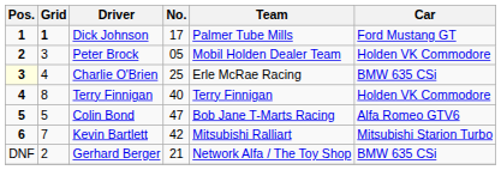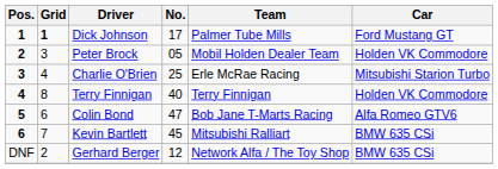 <table class="wikitable" style="font-size: 90%">
 <tr>
 <th>Pos.</th>
 <th>Grid</th>
 <th>Driver</th>
 <th>No.</th>
 <th>Team</th>
 <th>Car</th>
 </tr>
 <tr>
 <td align="center"><strong>1</strong></td>
 <td><strong>1</strong></td>
 <td> <a href='#'>Dick Johnson</a></td>
 <td align="center">17</td>
 <td><a href='#'>Palmer Tube Mills</a></td>
 <td><a href='#'>Ford Mustang GT</a></td>
 </tr>
 <tr>
 <td align="center"><strong>2</strong></td>
 <td>3</td>
 <td> <a href='#'>Peter Brock</a></td>
 <td align="center">05</td>
 <td><a href='#'>Mobil Holden Dealer Team</a></td>
 <td><a href='#'>Holden VK Commodore</a></td>
 </tr>
 <tr>
-<td align="center" style="background: lightyellow;"><strong>3</strong></td>
+<td align="center"><strong>3</strong></td>
 <td>4</td>
 <td> <a href='#'>Charlie O'Brien</a></td>
 <td align="center">25</td>
 <td>Erle McRae Racing</td>
-<td><a href='#'>BMW 635 CSi</a></td>
+<td><a href='#'>Mitsubishi Starion Turbo</a></td>
 </tr>
 <tr>
 <td align="center"><strong>4</strong></td>
 <td>8</td>
 <td> <a href='#'>Terry Finnigan</a></td>
 <td align="center">40</td>
 <td><a href='#'>Terry Finnigan</a></td>
 <td><a href='#'>Holden VK Commodore</a></td>
 </tr>
 <tr>
 <td align="center"><strong>5</strong></td>
-<td>5</td>
+<td>6</td>
 <td> <a href='#'>Colin Bond</a></td>
 <td align="center">47</td>
 <td><a href='#'>Bob Jane T-Marts Racing</a></td>
 <td><a href='#'>Alfa Romeo GTV6</a></td>
 </tr>
 <tr>
 <td align="center"><strong>6</strong></td>
 <td>7</td>
 <td> <a href='#'>Kevin Bartlett</a></td>
-<td align="center">42</td>
+<td align="center">45</td>
 <td><a href='#'>Mitsubishi Ralliart</a></td>
-<td><a href='#'>Mitsubishi Starion Turbo</a></td>
+<td><a href='#'>BMW 635 CSi</a></td>
 </tr>
 <tr>
 <td align="center">DNF</td>
 <td>2</td>
 <td> <a href='#'>Gerhard Berger</a></td>
-<td align="center">21</td>
+<td align="center">12</td>
 <td><a href='#'>Network Alfa / The Toy Shop</a></td>
 <td><a href='#'>BMW 635 CSi</a></td>
 </tr>
 <tr>
 </tr>
 </table>
